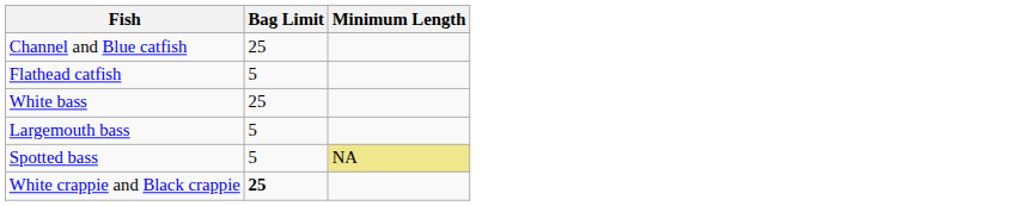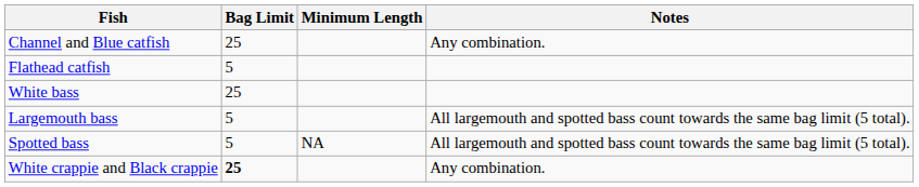 <table class="wikitable">
 <tr>
 <th>Fish</th>
 <th>Bag Limit</th>
 <th>Minimum Length</th>
+<th>Notes</th>
 </tr>
 <tr>
 <td><a href='#'>Channel</a> and <a href='#'>Blue catfish</a></td>
 <td>25</td>
 <td></td>
+<td>Any combination.</td>
 </tr>
 <tr>
 <td><a href='#'>Flathead catfish</a></td>
 <td>5</td>
+<td></td>
 <td></td>
 </tr>
 <tr>
 <td><a href='#'>White bass</a></td>
 <td>25</td>
 <td></td>
+<td></td>
 </tr>
 <tr>
 <td><a href='#'>Largemouth bass</a></td>
 <td>5</td>
 <td></td>
+<td>All largemouth and spotted bass count towards the same bag limit (5 total).</td>
 </tr>
 <tr>
 <td><a href='#'>Spotted bass</a></td>
 <td>5</td>
-<td style="background: khaki;">NA</td>
+<td>NA</td>
+<td>All largemouth and spotted bass count towards the same bag limit (5 total).</td>
 </tr>
 <tr>
 <td><a href='#'>White crappie</a> and <a href='#'>Black crappie</a></td>
 <td><strong>25</strong></td>
 <td></td>
+<td>Any combination.</td>
 </tr>
 </table>
